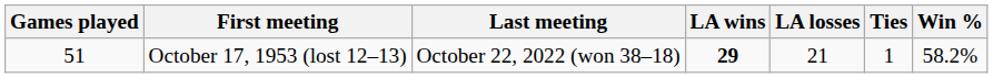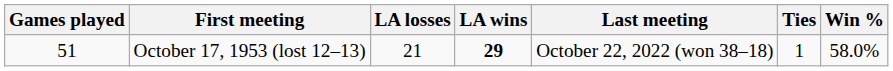 <table class="wikitable">
 <tr>
 <th>Games played</th>
 <th>First meeting</th>
+<th>LA losses</th>
+<th>LA wins</th>
 <th>Last meeting</th>
-<th>LA wins</th>
-<th>LA losses</th>
 <th>Ties</th>
 <th>Win %</th>
 </tr>
 <tr style="text-align:center;">
 <td>51</td>
 <td>October 17, 1953 (lost 12–13)</td>
+<td>21</td>
+<td><strong>29</strong></td>
 <td>October 22, 2022 (won 38–18)</td>
-<td><strong>29</strong></td>
-<td>21</td>
 <td>1</td>
-<td>58.2%</td>
+<td>58.0%</td>
 </tr>
 </table>
